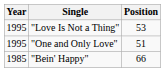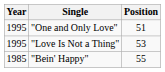 <table class="wikitable">
 <tr>
 <th>Year</th>
 <th>Single</th>
 <th>Position</th>
 </tr>
 <tr>
 <td>1995</td>
+<td>"One and Only Love"</td>
+<td align="center">51</td>
+</tr>
+<tr>
+<td>1995</td>
 <td>"Love Is Not a Thing"</td>
 <td align="center">53</td>
 </tr>
 <tr>
-<td>1995</td>
-<td>"One and Only Love"</td>
-<td align="center">51</td>
-</tr>
-<tr>
 <td>1985</td>
 <td>"Bein' Happy"</td>
-<td align="center">66</td>
+<td align="center">55</td>
 </tr>
 </table>
